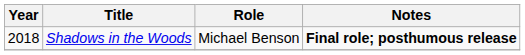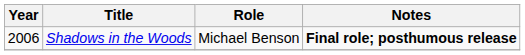 <table class="wikitable sortable">
 <tr>
 <th>Year</th>
 <th>Title</th>
 <th>Role</th>
 <th>Notes</th>
 </tr>
 <tr>
-<td>2018</td>
+<td>2006</td>
 <td><em><a href='#'>Shadows in the Woods</a></em></td>
 <td>Michael Benson</td>
 <td><strong>Final role; posthumous release</strong></td>
 </tr>
 <tr>
 </tr>
 </table>
